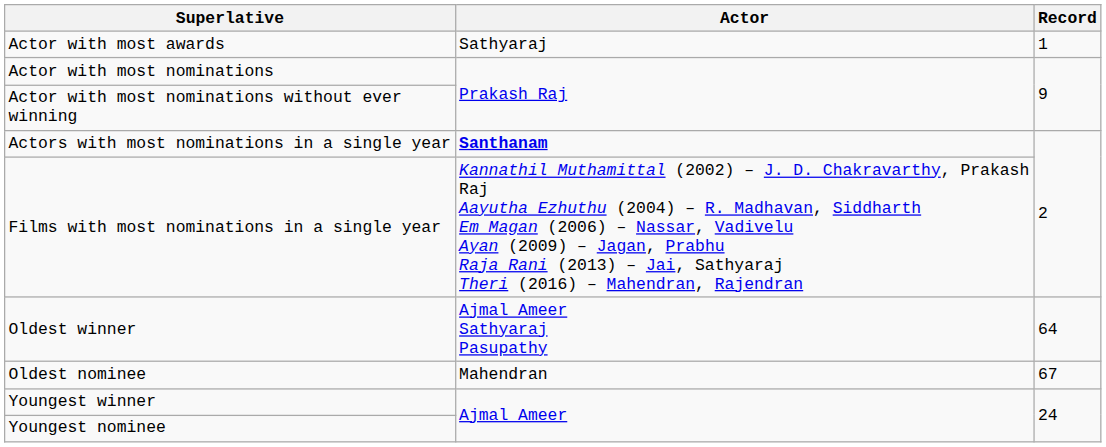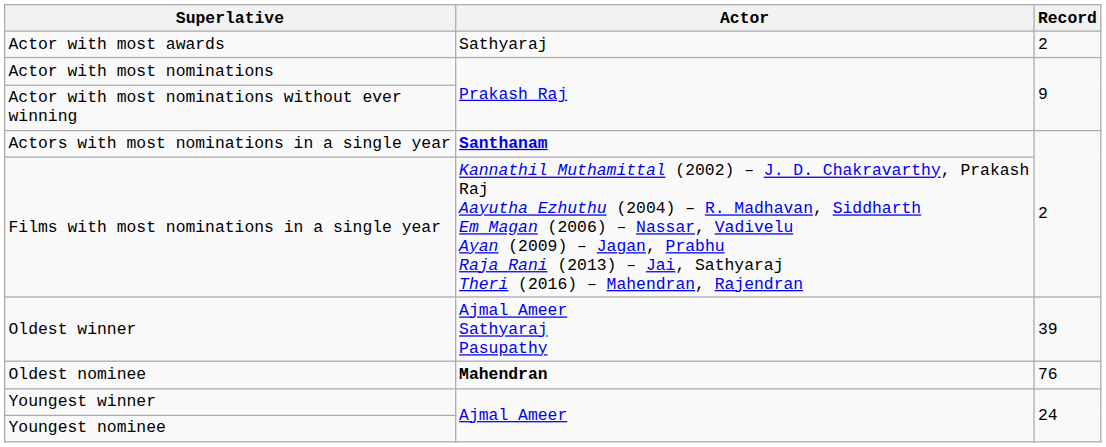 <table class="wikitable">
 <tr>
 <th>Superlative</th>
 <th>Actor</th>
 <th>Record</th>
 </tr>
 <tr>
 <td>Actor with most awards</td>
 <td>Sathyaraj</td>
-<td>1</td>
+<td>2</td>
 </tr>
 <tr>
 <td>Actor with most nominations</td>
 <td rowspan="2"><a href='#'>Prakash Raj</a></td>
 <td rowspan="2">9</td>
 </tr>
 <tr>
 <td>Actor with most nominations without ever winning</td>
 </tr>
 <tr>
 <td>Actors with most nominations in a single year</td>
 <td><strong><a href='#'>Santhanam</a></strong></td>
 <td rowspan="2">2</td>
 </tr>
 <tr>
 <td>Films with most nominations in a single year</td>
 <td><em><a href='#'>Kannathil Muthamittal</a></em> (2002) – <a href='#'>J. D. Chakravarthy</a>, Prakash Raj<br><em><a href='#'>Aayutha Ezhuthu</a></em> (2004) – <a href='#'>R. Madhavan</a>, <a href='#'>Siddharth</a><br><em><a href='#'>Em Magan</a></em> (2006) – <a href='#'>Nassar</a>, <a href='#'>Vadivelu</a><br><a href='#'><em>Ayan</em></a> (2009) – <a href='#'>Jagan</a>, <a href='#'>Prabhu</a><br><a href='#'><em>Raja Rani</em></a> (2013) – <a href='#'>Jai</a>, Sathyaraj<br><a href='#'><em>Theri</em></a> (2016) – <a href='#'>Mahendran</a>, <a href='#'>Rajendran</a></td>
 </tr>
 <tr>
 <td>Oldest winner</td>
 <td><a href='#'>Ajmal Ameer</a><br><a href='#'>Sathyaraj</a><br><a href='#'>Pasupathy</a></td>
-<td>64</td>
+<td>39</td>
 </tr>
 <tr>
 <td>Oldest nominee</td>
-<td>Mahendran</td>
-<td>67</td>
+<td><strong>Mahendran</strong></td>
+<td>76</td>
 </tr>
 <tr>
 <td>Youngest winner</td>
 <td rowspan="2"><a href='#'>Ajmal Ameer</a></td>
 <td rowspan="2">24</td>
 </tr>
 <tr>
 <td>Youngest nominee</td>
 </tr>
 </table>
